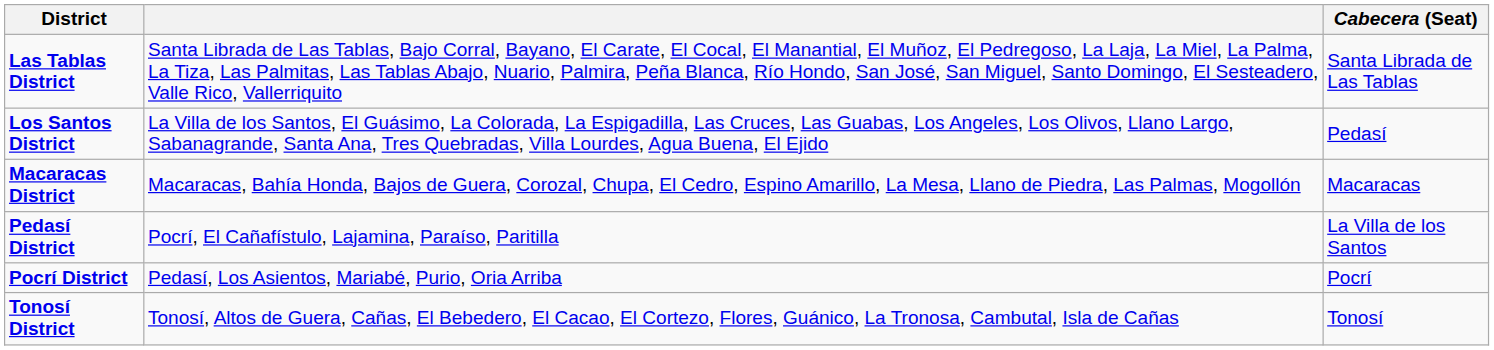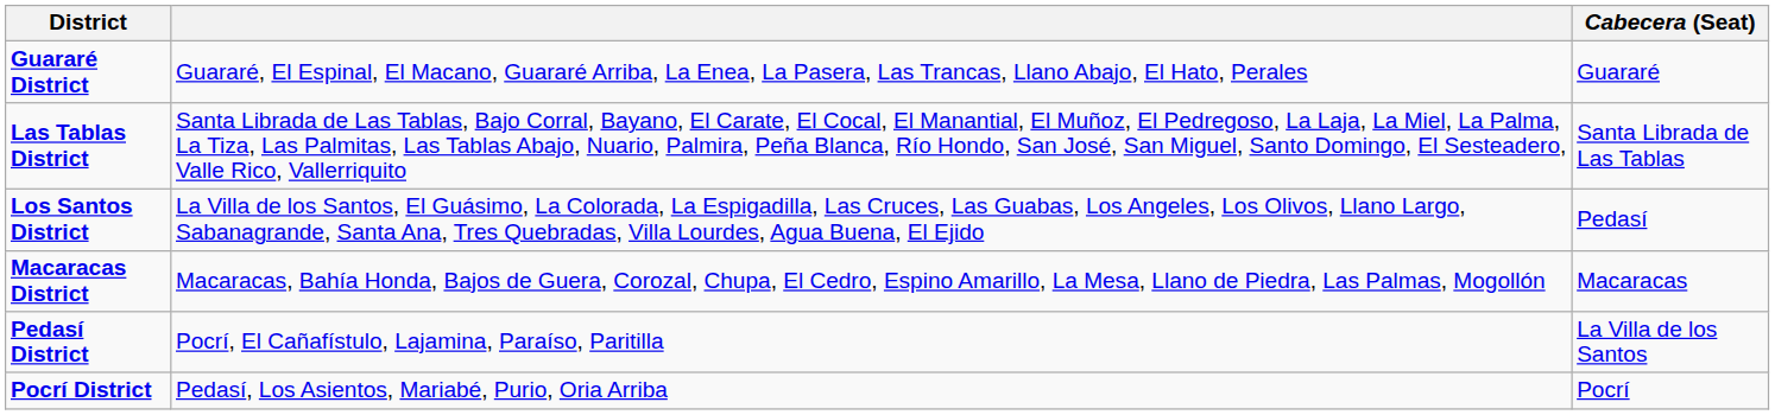 <table class="wikitable">
 <tr>
 <th>District</th>
 <th></th>
 <th><em>Cabecera</em> (Seat)</th>
+</tr>
+<tr>
+<td><strong><a href='#'>Guararé District</a></strong></td>
+<td><a href='#'>Guararé</a>, <a href='#'>El Espinal</a>, <a href='#'>El Macano</a>, <a href='#'>Guararé Arriba</a>, <a href='#'>La Enea</a>, <a href='#'>La Pasera</a>, <a href='#'>Las Trancas</a>, <a href='#'>Llano Abajo</a>, <a href='#'>El Hato</a>, <a href='#'>Perales</a></td>
+<td><a href='#'>Guararé</a></td>
 </tr>
 <tr>
 <td><strong><a href='#'>Las Tablas District</a></strong></td>
 <td><a href='#'>Santa Librada de Las Tablas</a>, <a href='#'>Bajo Corral</a>, <a href='#'>Bayano</a>, <a href='#'>El Carate</a>, <a href='#'>El Cocal</a>, <a href='#'>El Manantial</a>, <a href='#'>El Muñoz</a>, <a href='#'>El Pedregoso</a>, <a href='#'>La Laja</a>, <a href='#'>La Miel</a>, <a href='#'>La Palma</a>, <a href='#'>La Tiza</a>, <a href='#'>Las Palmitas</a>, <a href='#'>Las Tablas Abajo</a>, <a href='#'>Nuario</a>, <a href='#'>Palmira</a>, <a href='#'>Peña Blanca</a>, <a href='#'>Río Hondo</a>, <a href='#'>San José</a>, <a href='#'>San Miguel</a>, <a href='#'>Santo Domingo</a>, <a href='#'>El Sesteadero</a>, <a href='#'>Valle Rico</a>, <a href='#'>Vallerriquito</a></td>
 <td><a href='#'>Santa Librada de Las Tablas</a></td>
 </tr>
 <tr>
 <td><strong><a href='#'>Los Santos District</a></strong></td>
 <td><a href='#'>La Villa de los Santos</a>, <a href='#'>El Guásimo</a>, <a href='#'>La Colorada</a>, <a href='#'>La Espigadilla</a>, <a href='#'>Las Cruces</a>, <a href='#'>Las Guabas</a>, <a href='#'>Los Angeles</a>, <a href='#'>Los Olivos</a>, <a href='#'>Llano Largo</a>, <a href='#'>Sabanagrande</a>, <a href='#'>Santa Ana</a>, <a href='#'>Tres Quebradas</a>, <a href='#'>Villa Lourdes</a>, <a href='#'>Agua Buena</a>, <a href='#'>El Ejido</a></td>
 <td><a href='#'>Pedasí</a></td>
 </tr>
 <tr>
 <td><strong><a href='#'>Macaracas District</a></strong></td>
 <td><a href='#'>Macaracas</a>, <a href='#'>Bahía Honda</a>, <a href='#'>Bajos de Guera</a>, <a href='#'>Corozal</a>, <a href='#'>Chupa</a>, <a href='#'>El Cedro</a>, <a href='#'>Espino Amarillo</a>, <a href='#'>La Mesa</a>, <a href='#'>Llano de Piedra</a>, <a href='#'>Las Palmas</a>, <a href='#'>Mogollón</a></td>
 <td><a href='#'>Macaracas</a></td>
 </tr>
 <tr>
 <td><strong><a href='#'>Pedasí District</a></strong></td>
 <td><a href='#'>Pocrí</a>, <a href='#'>El Cañafístulo</a>, <a href='#'>Lajamina</a>, <a href='#'>Paraíso</a>, <a href='#'>Paritilla</a></td>
 <td><a href='#'>La Villa de los Santos</a></td>
 </tr>
 <tr>
 <td><strong><a href='#'>Pocrí District</a></strong></td>
 <td><a href='#'>Pedasí</a>, <a href='#'>Los Asientos</a>, <a href='#'>Mariabé</a>, <a href='#'>Purio</a>, <a href='#'>Oria Arriba</a></td>
 <td><a href='#'>Pocrí</a></td>
 </tr>
-<tr>
-<td><strong><a href='#'>Tonosí District</a></strong></td>
-<td><a href='#'>Tonosí</a>, <a href='#'>Altos de Guera</a>, <a href='#'>Cañas</a>, <a href='#'>El Bebedero</a>, <a href='#'>El Cacao</a>, <a href='#'>El Cortezo</a>, <a href='#'>Flores</a>, <a href='#'>Guánico</a>, <a href='#'>La Tronosa</a>, <a href='#'>Cambutal</a>, <a href='#'>Isla de Cañas</a></td>
-<td><a href='#'>Tonosí</a></td>
-</tr>
 </table>
